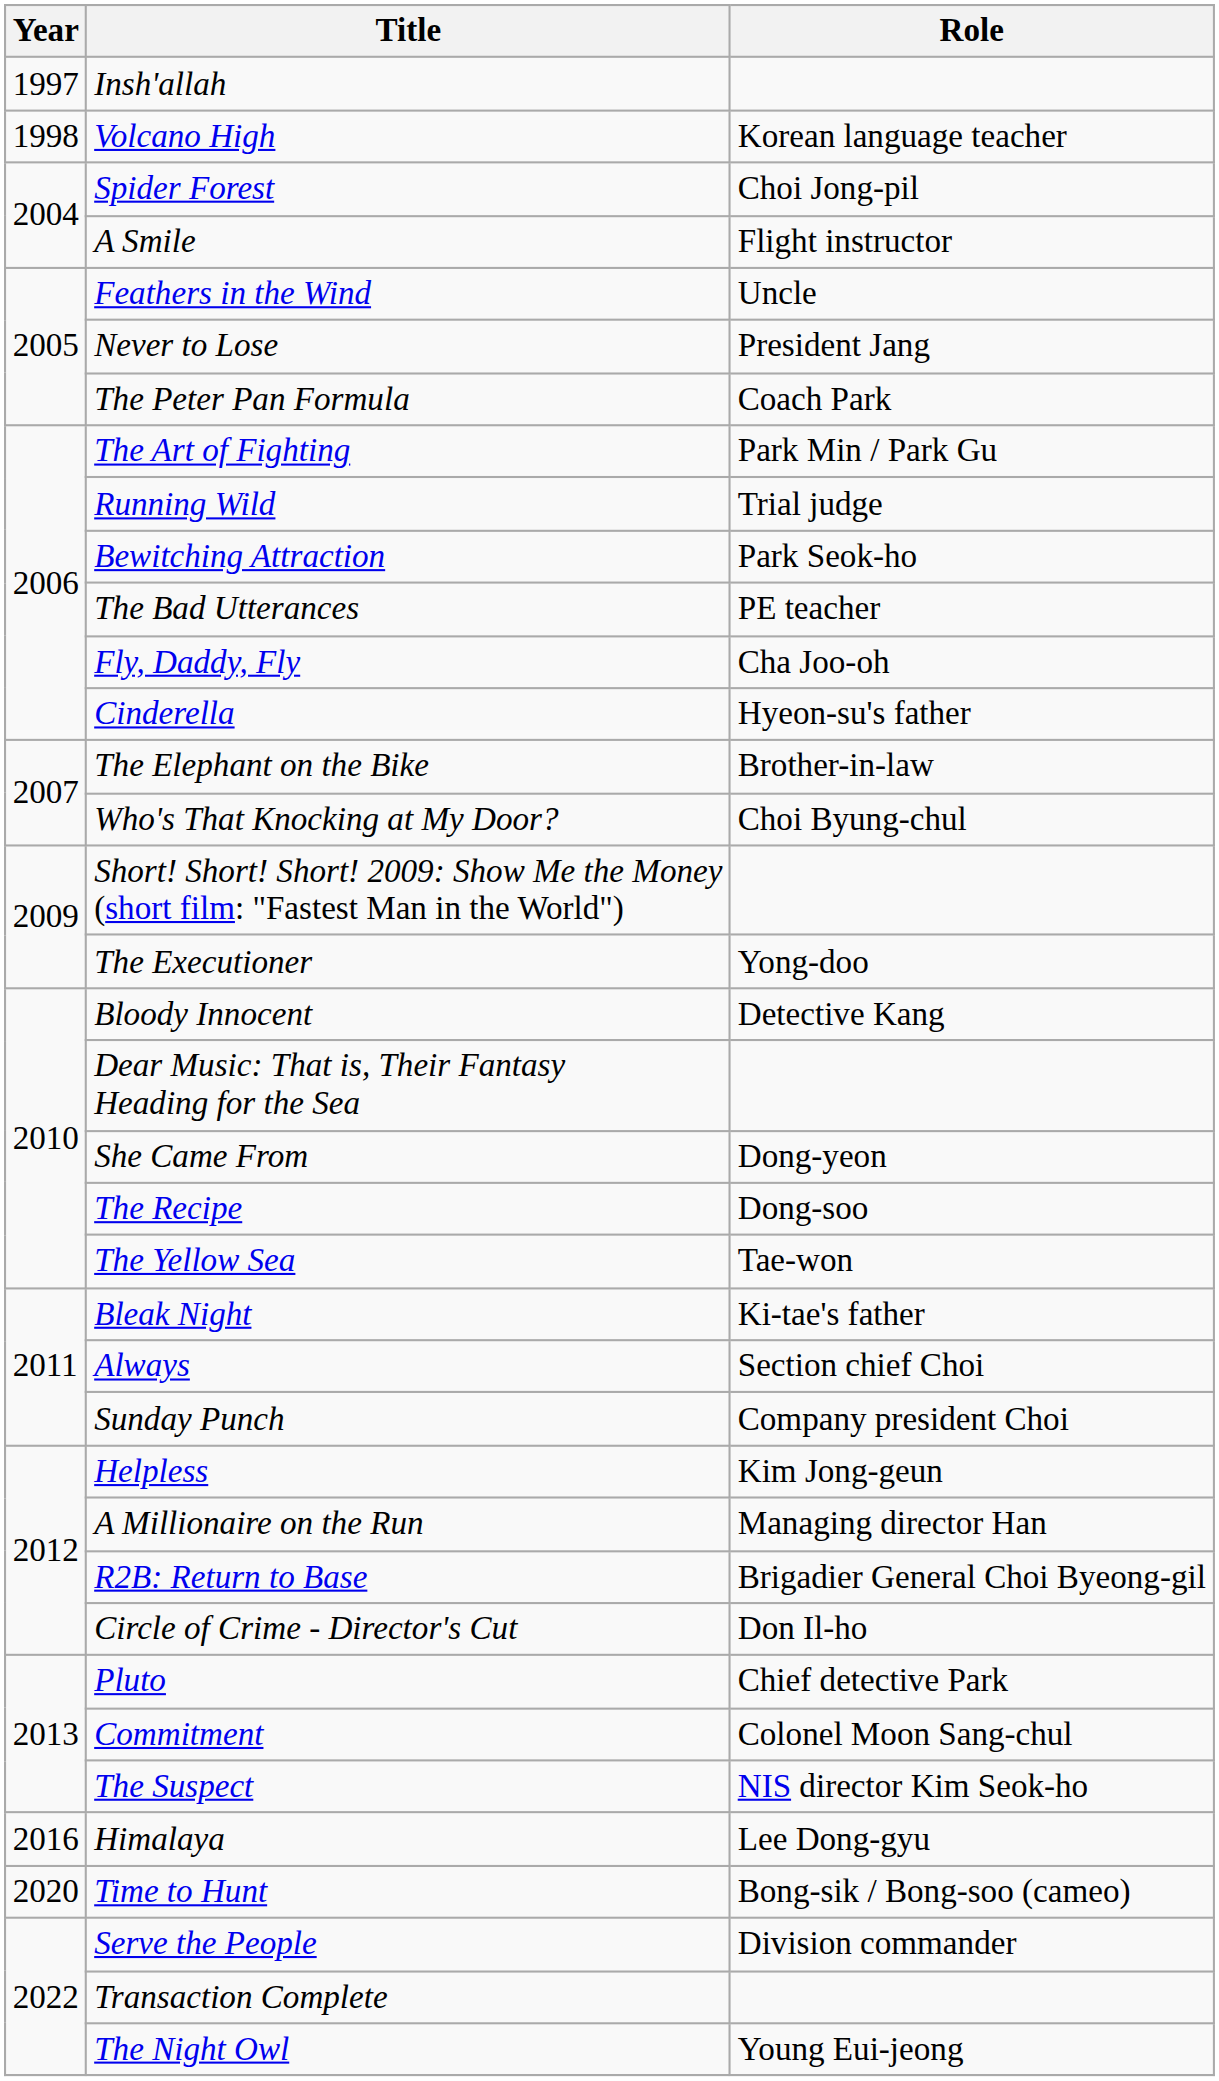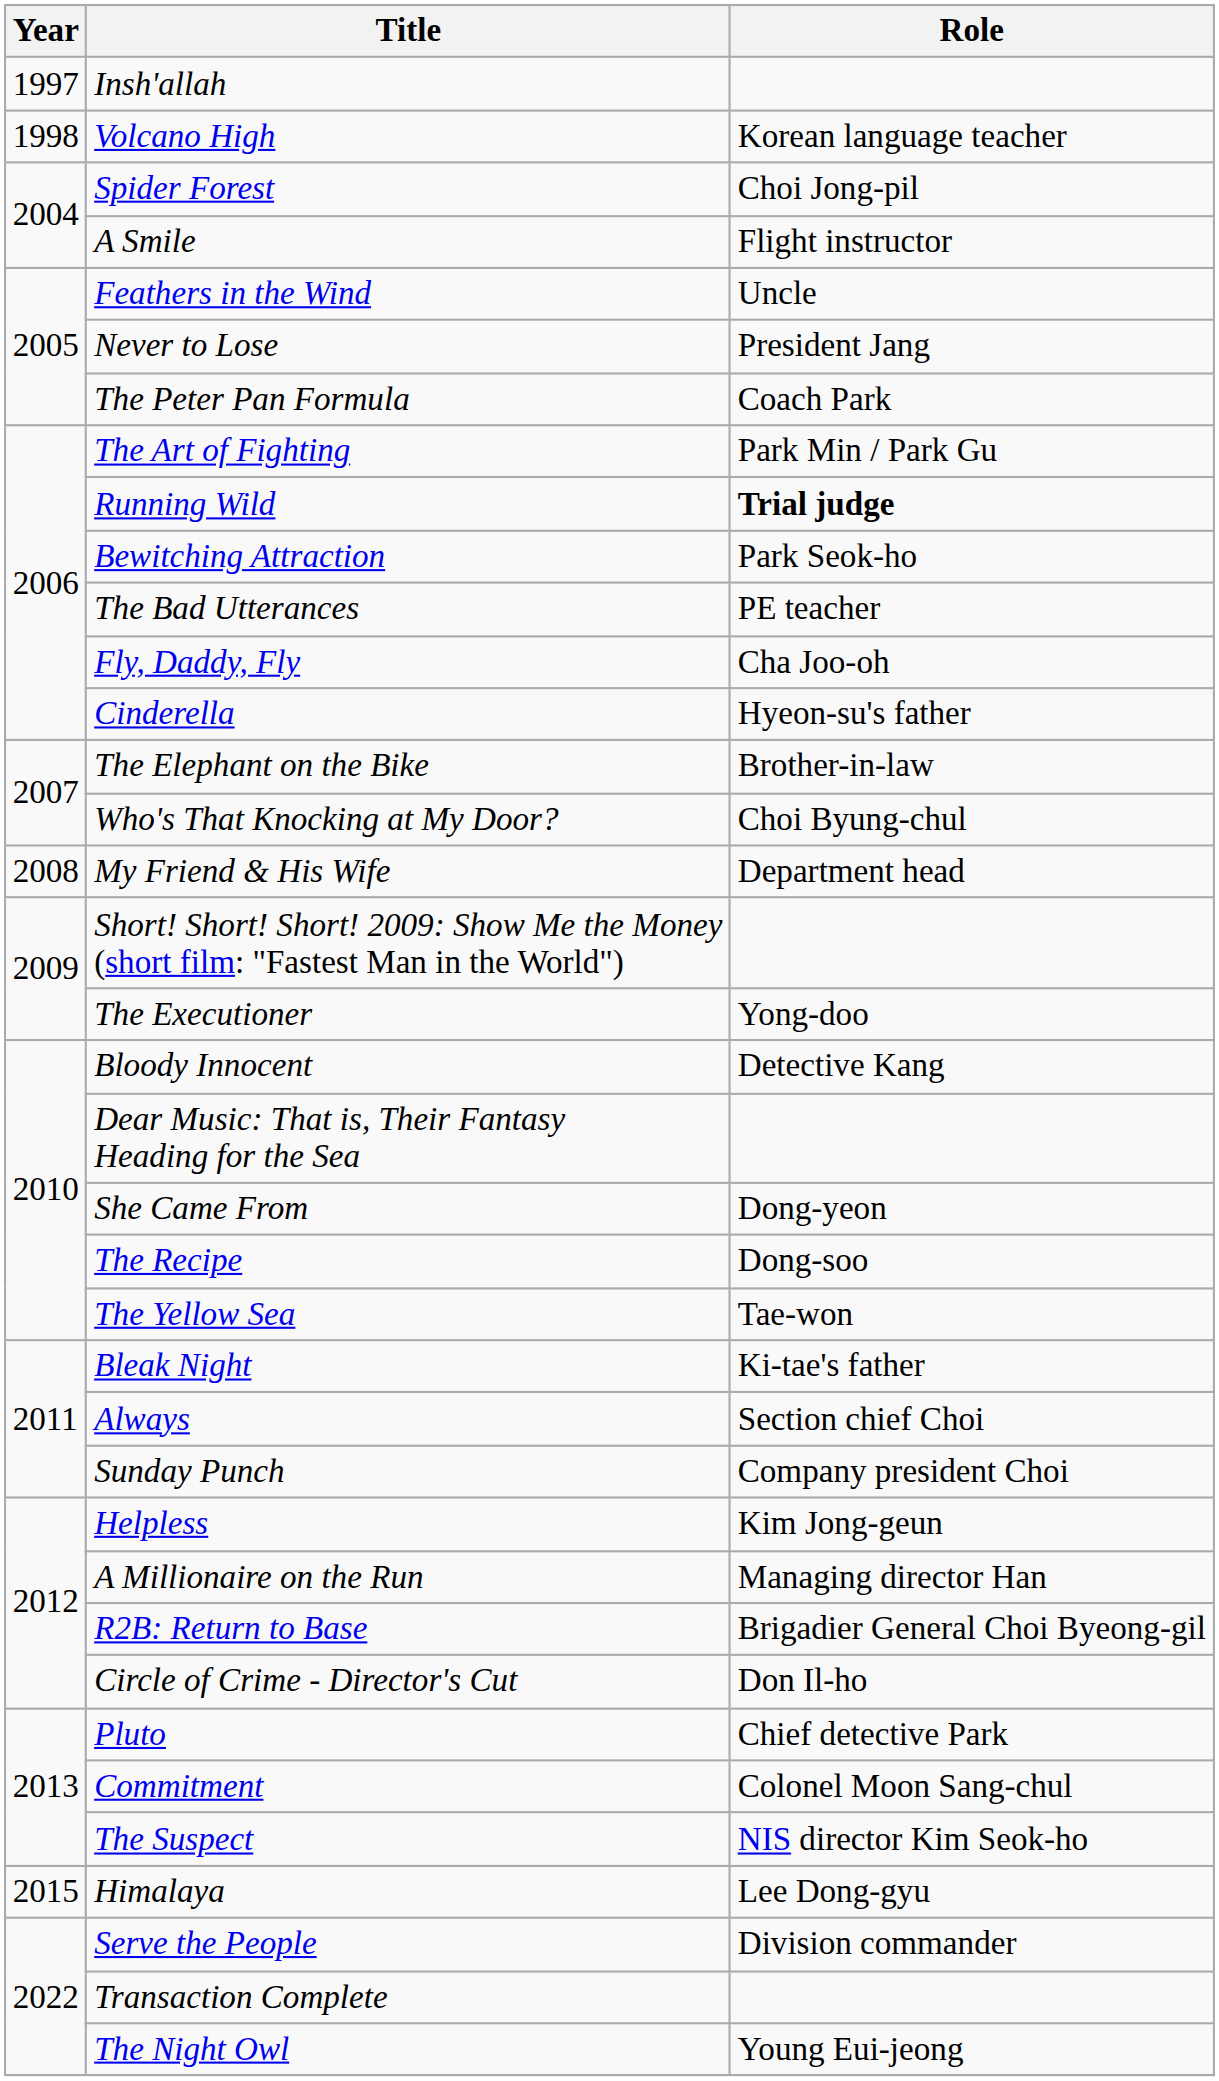 <table class="wikitable">
 <tr>
 <th>Year</th>
 <th>Title</th>
 <th>Role</th>
 </tr>
 <tr>
 <td>1997</td>
 <td><em>Insh'allah</em></td>
 <td></td>
 </tr>
 <tr>
 <td>1998</td>
 <td><em><a href='#'>Volcano High</a></em></td>
 <td>Korean language teacher</td>
 </tr>
 <tr>
 <td rowspan=2>2004</td>
 <td><em><a href='#'>Spider Forest</a></em></td>
 <td>Choi Jong-pil</td>
 </tr>
 <tr>
 <td><em>A Smile</em></td>
 <td>Flight instructor</td>
 </tr>
 <tr>
 <td rowspan=3>2005</td>
 <td><em><a href='#'>Feathers in the Wind</a></em></td>
 <td>Uncle</td>
 </tr>
 <tr>
 <td><em>Never to Lose</em></td>
 <td>President Jang</td>
 </tr>
 <tr>
 <td><em>The Peter Pan Formula</em></td>
 <td>Coach Park</td>
 </tr>
 <tr>
 <td rowspan=6>2006</td>
 <td><em><a href='#'>The Art of Fighting</a></em></td>
 <td>Park Min / Park Gu</td>
 </tr>
 <tr>
 <td><em><a href='#'>Running Wild</a></em></td>
-<td>Trial judge</td>
+<td><strong>Trial judge</strong></td>
 </tr>
 <tr>
 <td><em><a href='#'>Bewitching Attraction</a></em></td>
 <td>Park Seok-ho</td>
 </tr>
 <tr>
 <td><em>The Bad Utterances</em></td>
 <td>PE teacher</td>
 </tr>
 <tr>
 <td><em><a href='#'>Fly, Daddy, Fly</a></em></td>
 <td>Cha Joo-oh</td>
 </tr>
 <tr>
 <td><em><a href='#'>Cinderella</a></em></td>
 <td>Hyeon-su's father</td>
 </tr>
 <tr>
 <td rowspan=2>2007</td>
 <td><em>The Elephant on the Bike</em></td>
 <td>Brother-in-law</td>
 </tr>
 <tr>
 <td><em>Who's That Knocking at My Door?</em></td>
 <td>Choi Byung-chul</td>
+</tr>
+<tr>
+<td>2008</td>
+<td><em>My Friend & His Wife</em></td>
+<td>Department head</td>
 </tr>
 <tr>
 <td rowspan=2>2009</td>
 <td><em>Short! Short! Short! 2009: Show Me the Money</em> <br> (<a href='#'>short film</a>: "Fastest Man in the World")</td>
 <td></td>
 </tr>
 <tr>
 <td><em>The Executioner</em></td>
 <td>Yong-doo</td>
 </tr>
 <tr>
 <td rowspan=5>2010</td>
 <td><em>Bloody Innocent</em></td>
 <td>Detective Kang</td>
 </tr>
 <tr>
 <td><em>Dear Music: That is, Their Fantasy <br> Heading for the Sea</em></td>
 <td></td>
 </tr>
 <tr>
 <td><em>She Came From</em></td>
 <td>Dong-yeon</td>
 </tr>
 <tr>
 <td><em><a href='#'>The Recipe</a></em></td>
 <td>Dong-soo</td>
 </tr>
 <tr>
 <td><em><a href='#'>The Yellow Sea</a></em></td>
 <td>Tae-won</td>
 </tr>
 <tr>
 <td rowspan=3>2011</td>
 <td><em><a href='#'>Bleak Night</a></em></td>
 <td>Ki-tae's father</td>
 </tr>
 <tr>
 <td><em><a href='#'>Always</a></em></td>
 <td>Section chief Choi</td>
 </tr>
 <tr>
 <td><em>Sunday Punch</em></td>
 <td>Company president Choi</td>
 </tr>
 <tr>
 <td rowspan=4>2012</td>
 <td><em><a href='#'>Helpless</a></em></td>
 <td>Kim Jong-geun</td>
 </tr>
 <tr>
 <td><em>A Millionaire on the Run</em></td>
 <td>Managing director Han</td>
 </tr>
 <tr>
 <td><em><a href='#'>R2B: Return to Base</a></em></td>
 <td>Brigadier General Choi Byeong-gil</td>
 </tr>
 <tr>
 <td><em>Circle of Crime - Director's Cut</em></td>
 <td>Don Il-ho</td>
 </tr>
 <tr>
 <td rowspan=3>2013</td>
 <td><em><a href='#'>Pluto</a></em></td>
 <td>Chief detective Park</td>
 </tr>
 <tr>
 <td><em><a href='#'>Commitment</a></em></td>
 <td>Colonel Moon Sang-chul</td>
 </tr>
 <tr>
 <td><em><a href='#'>The Suspect</a></em></td>
 <td><a href='#'>NIS</a> director Kim Seok-ho</td>
 </tr>
 <tr>
-<td>2016</td>
+<td>2015</td>
 <td><em>Himalaya</em></td>
 <td>Lee Dong-gyu</td>
-</tr>
-<tr>
-<td>2020</td>
-<td><em><a href='#'>Time to Hunt</a></em></td>
-<td>Bong-sik / Bong-soo (cameo)</td>
 </tr>
 <tr>
 <td rowspan=3>2022</td>
 <td><em><a href='#'>Serve the People</a></em></td>
 <td>Division commander</td>
 </tr>
 <tr>
 <td><em>Transaction Complete</em></td>
 <td></td>
 </tr>
 <tr>
 <td><em><a href='#'>The Night Owl</a></em></td>
 <td>Young Eui-jeong</td>
 </tr>
 <tr>
 </tr>
 </table>
